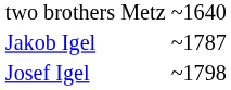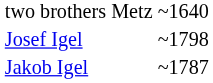 <table>
 <tr>
 <td>two brothers Metz</td>
 <td>~1640</td>
 </tr>
 <tr>
+<td><a href='#'>Josef Igel</a></td>
+<td>~1798</td>
+</tr>
+<tr>
 <td><a href='#'>Jakob Igel</a></td>
 <td>~1787</td>
 </tr>
 <tr>
-<td><a href='#'>Josef Igel</a></td>
-<td>~1798</td>
-</tr>
-<tr>
 </tr>
 </table>
